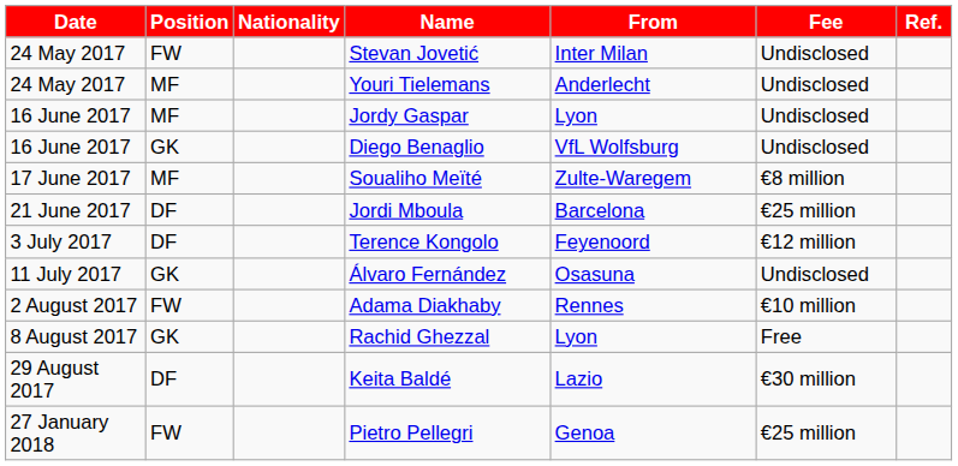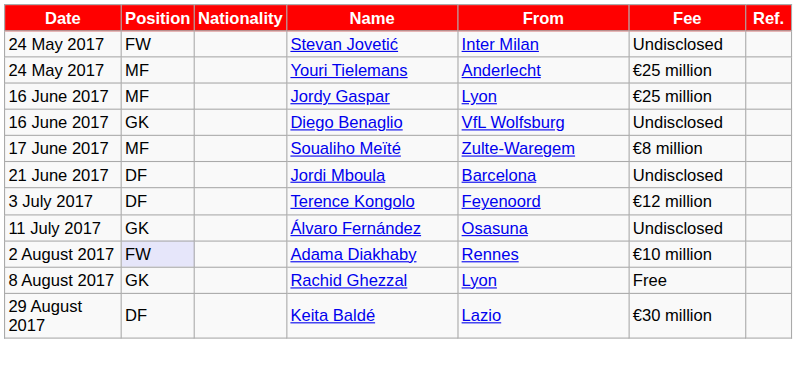 <table class="wikitable plainrowheaders sortable" style="font-size:95%">
 <tr>
 <th style="background:#ff0000; color:white; width:100px;">Date</th>
 <th style="background:#ff0000; color:white; width:50px;">Position</th>
 <th style="background:#ff0000; color:white; width:50px;">Nationality</th>
 <th style="background:#ff0000; color:white; width:150px;">Name</th>
 <th style="background:#ff0000; color:white; width:150px;">From</th>
 <th style="background:#ff0000; color:white; width:100px;">Fee</th>
 <th style="background:#ff0000; color:white; width:35px;">Ref.</th>
 </tr>
 <tr>
 <td>24 May 2017</td>
 <td>FW</td>
 <td></td>
 <td><a href='#'>Stevan Jovetić</a></td>
 <td><a href='#'>Inter Milan</a></td>
 <td>Undisclosed</td>
 <td></td>
 </tr>
 <tr>
 <td>24 May 2017</td>
 <td>MF</td>
 <td></td>
 <td><a href='#'>Youri Tielemans</a></td>
 <td><a href='#'>Anderlecht</a></td>
-<td>Undisclosed</td>
+<td>€25 million</td>
 <td></td>
 </tr>
 <tr>
 <td>16 June 2017</td>
 <td>MF</td>
 <td></td>
 <td><a href='#'>Jordy Gaspar</a></td>
 <td><a href='#'>Lyon</a></td>
-<td>Undisclosed</td>
+<td>€25 million</td>
 <td></td>
 </tr>
 <tr>
 <td>16 June 2017</td>
 <td>GK</td>
 <td></td>
 <td><a href='#'>Diego Benaglio</a></td>
 <td><a href='#'>VfL Wolfsburg</a></td>
 <td>Undisclosed</td>
 <td></td>
 </tr>
 <tr>
 <td>17 June 2017</td>
 <td>MF</td>
 <td></td>
 <td><a href='#'>Soualiho Meïté</a></td>
 <td><a href='#'>Zulte-Waregem</a></td>
 <td>€8 million</td>
 <td></td>
 </tr>
 <tr>
 <td>21 June 2017</td>
 <td>DF</td>
 <td></td>
 <td><a href='#'>Jordi Mboula</a></td>
 <td><a href='#'>Barcelona</a></td>
-<td>€25 million</td>
+<td>Undisclosed</td>
 <td></td>
 </tr>
 <tr>
 <td>3 July 2017</td>
 <td>DF</td>
 <td></td>
 <td><a href='#'>Terence Kongolo</a></td>
 <td><a href='#'>Feyenoord</a></td>
 <td>€12 million</td>
 <td></td>
 </tr>
 <tr>
 <td>11 July 2017</td>
 <td>GK</td>
 <td></td>
 <td><a href='#'>Álvaro Fernández</a></td>
 <td><a href='#'>Osasuna</a></td>
 <td>Undisclosed</td>
 <td></td>
 </tr>
 <tr>
 <td>2 August 2017</td>
-<td>FW</td>
+<td style="background: lavender;">FW</td>
 <td></td>
 <td><a href='#'>Adama Diakhaby</a></td>
 <td><a href='#'>Rennes</a></td>
 <td>€10 million</td>
 <td></td>
 </tr>
 <tr>
 <td>8 August 2017</td>
 <td>GK</td>
 <td></td>
 <td><a href='#'>Rachid Ghezzal</a></td>
 <td><a href='#'>Lyon</a></td>
 <td>Free</td>
 <td></td>
 </tr>
 <tr>
 <td>29 August 2017</td>
 <td>DF</td>
 <td></td>
 <td><a href='#'>Keita Baldé</a></td>
 <td><a href='#'>Lazio</a></td>
 <td>€30 million</td>
 <td></td>
 </tr>
-<tr>
-<td>27 January 2018</td>
-<td>FW</td>
-<td></td>
-<td><a href='#'>Pietro Pellegri</a></td>
-<td><a href='#'>Genoa</a></td>
-<td>€25 million</td>
-<td></td>
-</tr>
 </table>
